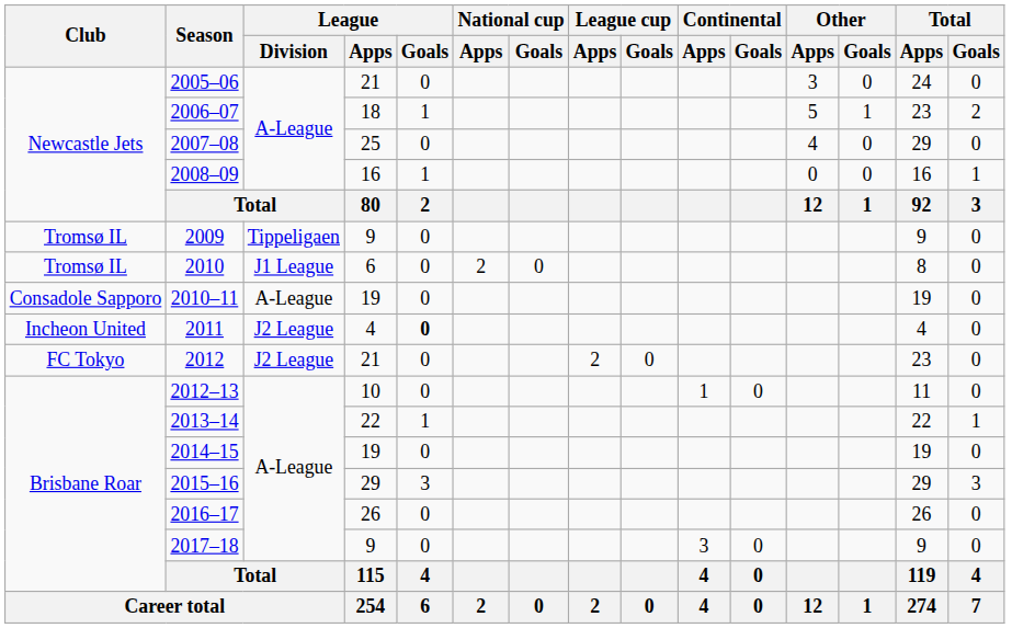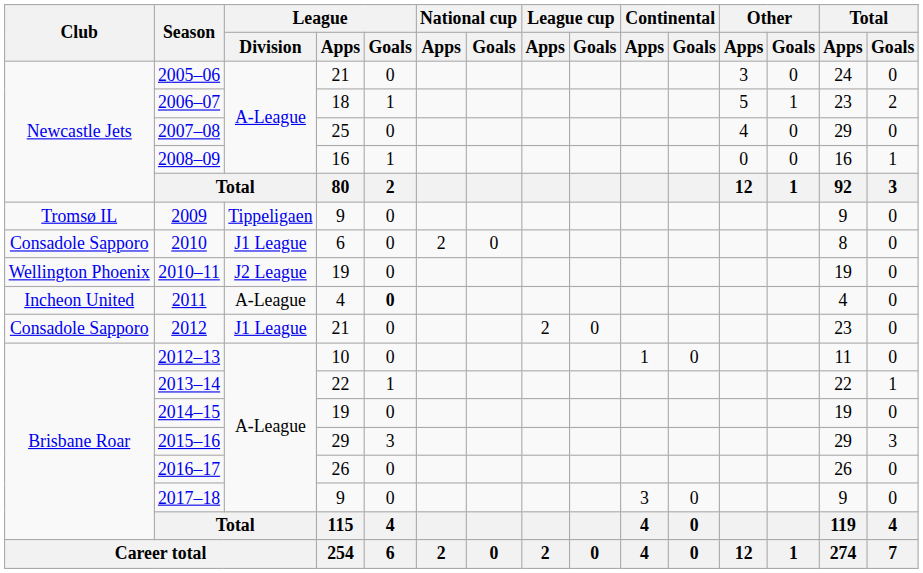 <table class="wikitable" style="text-align:center">
 <tr>
 <th rowspan="2">Club</th>
 <th rowspan="2">Season</th>
 <th colspan="3">League</th>
 <th colspan="2">National cup</th>
 <th colspan="2">League cup</th>
 <th colspan="2">Continental</th>
 <th colspan="2">Other</th>
 <th colspan="2">Total</th>
 </tr>
 <tr>
 <th>Division</th>
 <th>Apps</th>
 <th>Goals</th>
 <th>Apps</th>
 <th>Goals</th>
 <th>Apps</th>
 <th>Goals</th>
 <th>Apps</th>
 <th>Goals</th>
 <th>Apps</th>
 <th>Goals</th>
 <th>Apps</th>
 <th>Goals</th>
 </tr>
 <tr>
 <td rowspan="5"><a href='#'>Newcastle Jets</a></td>
 <td><a href='#'>2005–06</a></td>
 <td rowspan="4"><a href='#'>A-League</a></td>
 <td>21</td>
 <td>0</td>
 <td></td>
 <td></td>
 <td></td>
 <td></td>
 <td></td>
 <td></td>
 <td>3</td>
 <td>0</td>
 <td>24</td>
 <td>0</td>
 </tr>
 <tr>
 <td><a href='#'>2006–07</a></td>
 <td>18</td>
 <td>1</td>
 <td></td>
 <td></td>
 <td></td>
 <td></td>
 <td></td>
 <td></td>
 <td>5</td>
 <td>1</td>
 <td>23</td>
 <td>2</td>
 </tr>
 <tr>
 <td><a href='#'>2007–08</a></td>
 <td>25</td>
 <td>0</td>
 <td></td>
 <td></td>
 <td></td>
 <td></td>
 <td></td>
 <td></td>
 <td>4</td>
 <td>0</td>
 <td>29</td>
 <td>0</td>
 </tr>
 <tr>
 <td><a href='#'>2008–09</a></td>
 <td>16</td>
 <td>1</td>
 <td></td>
 <td></td>
 <td></td>
 <td></td>
 <td></td>
 <td></td>
 <td>0</td>
 <td>0</td>
 <td>16</td>
 <td>1</td>
 </tr>
 <tr>
 <th colspan="2">Total</th>
 <th>80</th>
 <th>2</th>
 <th></th>
 <th></th>
 <th></th>
 <th></th>
 <th></th>
 <th></th>
 <th>12</th>
 <th>1</th>
 <th>92</th>
 <th>3</th>
 </tr>
 <tr>
 <td><a href='#'>Tromsø IL</a></td>
 <td><a href='#'>2009</a></td>
 <td><a href='#'>Tippeligaen</a></td>
 <td>9</td>
 <td>0</td>
 <td></td>
 <td></td>
 <td></td>
 <td></td>
 <td></td>
 <td></td>
 <td></td>
 <td></td>
 <td>9</td>
 <td>0</td>
 </tr>
 <tr>
-<td><a href='#'>Tromsø IL</a></td>
+<td><a href='#'>Consadole Sapporo</a></td>
 <td><a href='#'>2010</a></td>
 <td><a href='#'>J1 League</a></td>
 <td>6</td>
 <td>0</td>
 <td>2</td>
 <td>0</td>
 <td></td>
 <td></td>
 <td></td>
 <td></td>
 <td></td>
 <td></td>
 <td>8</td>
 <td>0</td>
 </tr>
 <tr>
-<td><a href='#'>Consadole Sapporo</a></td>
+<td><a href='#'>Wellington Phoenix</a></td>
 <td><a href='#'>2010–11</a></td>
-<td>A-League</td>
+<td><a href='#'>J2 League</a></td>
 <td>19</td>
 <td>0</td>
 <td></td>
 <td></td>
 <td></td>
 <td></td>
 <td></td>
 <td></td>
 <td></td>
 <td></td>
 <td>19</td>
 <td>0</td>
 </tr>
 <tr>
 <td><a href='#'>Incheon United</a></td>
 <td><a href='#'>2011</a></td>
-<td><a href='#'>J2 League</a></td>
+<td>A-League</td>
 <td>4</td>
 <td><strong>0</strong></td>
 <td></td>
 <td></td>
 <td></td>
 <td></td>
 <td></td>
 <td></td>
 <td></td>
 <td></td>
 <td>4</td>
 <td>0</td>
 </tr>
 <tr>
-<td><a href='#'>FC Tokyo</a></td>
+<td><a href='#'>Consadole Sapporo</a></td>
 <td><a href='#'>2012</a></td>
-<td><a href='#'>J2 League</a></td>
+<td><a href='#'>J1 League</a></td>
 <td>21</td>
 <td>0</td>
 <td></td>
 <td></td>
 <td>2</td>
 <td>0</td>
 <td></td>
 <td></td>
 <td></td>
 <td></td>
 <td>23</td>
 <td>0</td>
 </tr>
 <tr>
 <td rowspan="7"><a href='#'>Brisbane Roar</a></td>
 <td><a href='#'>2012–13</a></td>
 <td rowspan="6">A-League</td>
 <td>10</td>
 <td>0</td>
 <td></td>
 <td></td>
 <td></td>
 <td></td>
 <td>1</td>
 <td>0</td>
 <td></td>
 <td></td>
 <td>11</td>
 <td>0</td>
 </tr>
 <tr>
 <td><a href='#'>2013–14</a></td>
 <td>22</td>
 <td>1</td>
 <td></td>
 <td></td>
 <td></td>
 <td></td>
 <td></td>
 <td></td>
 <td></td>
 <td></td>
 <td>22</td>
 <td>1</td>
 </tr>
 <tr>
 <td><a href='#'>2014–15</a></td>
 <td>19</td>
 <td>0</td>
 <td></td>
 <td></td>
 <td></td>
 <td></td>
 <td></td>
 <td></td>
 <td></td>
 <td></td>
 <td>19</td>
 <td>0</td>
 </tr>
 <tr>
 <td><a href='#'>2015–16</a></td>
 <td>29</td>
 <td>3</td>
 <td></td>
 <td></td>
 <td></td>
 <td></td>
 <td></td>
 <td></td>
 <td></td>
 <td></td>
 <td>29</td>
 <td>3</td>
 </tr>
 <tr>
 <td><a href='#'>2016–17</a></td>
 <td>26</td>
 <td>0</td>
 <td></td>
 <td></td>
 <td></td>
 <td></td>
 <td></td>
 <td></td>
 <td></td>
 <td></td>
 <td>26</td>
 <td>0</td>
 </tr>
 <tr>
 <td><a href='#'>2017–18</a></td>
 <td>9</td>
 <td>0</td>
 <td></td>
 <td></td>
 <td></td>
 <td></td>
 <td>3</td>
 <td>0</td>
 <td></td>
 <td></td>
 <td>9</td>
 <td>0</td>
 </tr>
 <tr>
 <th colspan="2">Total</th>
 <th>115</th>
 <th>4</th>
 <th></th>
 <th></th>
 <th></th>
 <th></th>
 <th>4</th>
 <th>0</th>
 <th></th>
 <th></th>
 <th>119</th>
 <th>4</th>
 </tr>
 <tr>
 <th colspan="3">Career total</th>
 <th>254</th>
 <th>6</th>
 <th>2</th>
 <th>0</th>
 <th>2</th>
 <th>0</th>
 <th>4</th>
 <th>0</th>
 <th>12</th>
 <th>1</th>
 <th>274</th>
 <th>7</th>
 </tr>
 </table>
